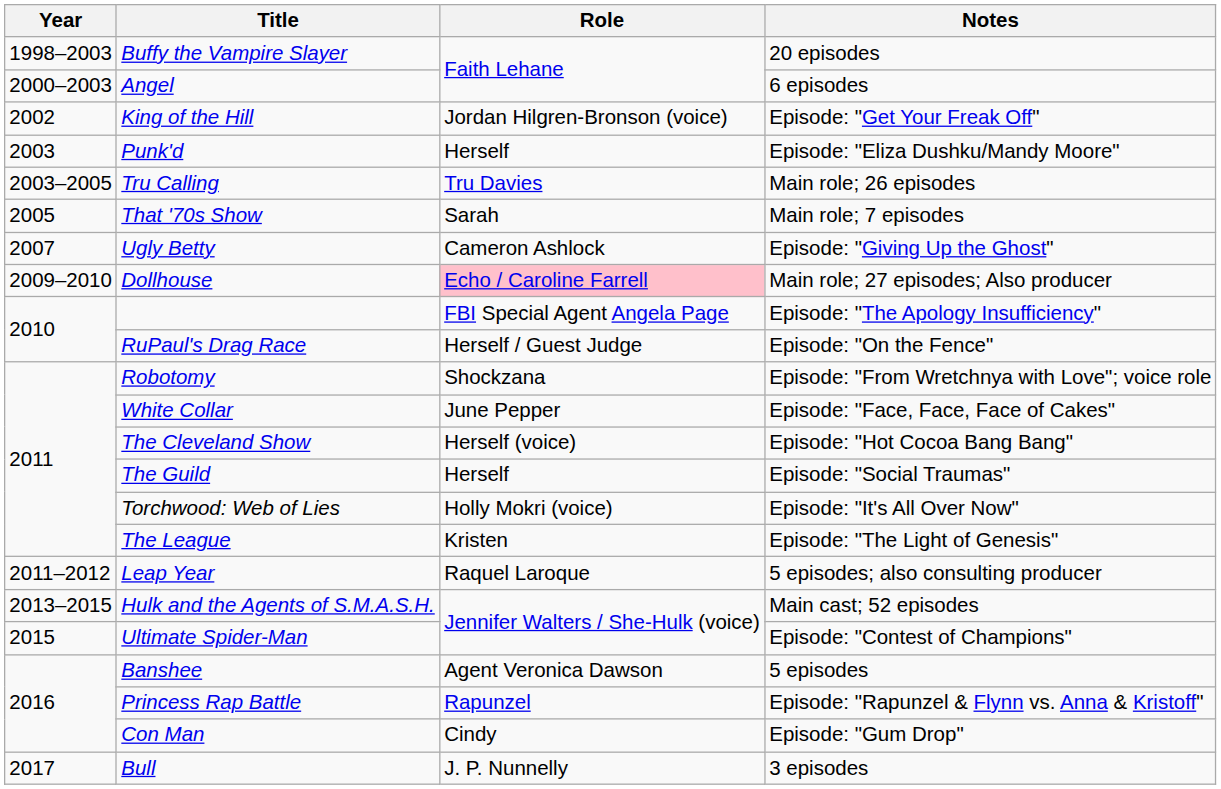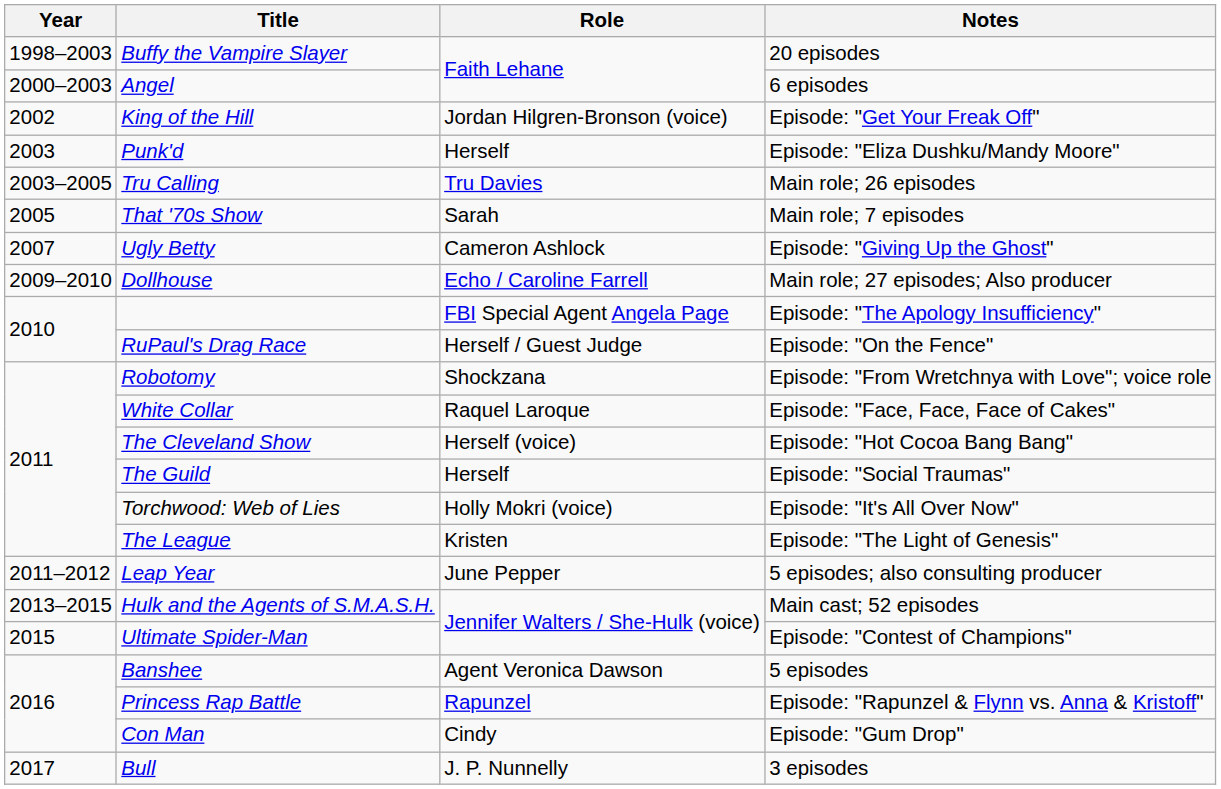 <table class="wikitable sortable">
 <tr>
 <th>Year</th>
 <th>Title</th>
 <th>Role</th>
 <th class="unsortable">Notes</th>
 </tr>
 <tr>
 <td>1998–2003</td>
 <td><em><a href='#'>Buffy the Vampire Slayer</a></em></td>
 <td rowspan=2><a href='#'>Faith Lehane</a></td>
 <td>20 episodes</td>
 </tr>
 <tr>
 <td>2000–2003</td>
 <td><em><a href='#'>Angel</a></em></td>
 <td>6 episodes</td>
 </tr>
 <tr>
 <td>2002</td>
 <td><em><a href='#'>King of the Hill</a></em></td>
 <td>Jordan Hilgren-Bronson (voice)</td>
 <td>Episode: "<a href='#'>Get Your Freak Off</a>"</td>
 </tr>
 <tr>
 <td>2003</td>
 <td><em><a href='#'>Punk'd</a></em></td>
 <td>Herself</td>
 <td>Episode: "Eliza Dushku/Mandy Moore"</td>
 </tr>
 <tr>
 <td>2003–2005</td>
 <td><em><a href='#'>Tru Calling</a></em></td>
 <td><a href='#'>Tru Davies</a></td>
 <td>Main role; 26 episodes</td>
 </tr>
 <tr>
 <td>2005</td>
 <td><em><a href='#'>That '70s Show</a></em></td>
 <td>Sarah</td>
 <td>Main role; 7 episodes</td>
 </tr>
 <tr>
 <td rowspan=1>2007</td>
 <td><em><a href='#'>Ugly Betty</a></em></td>
 <td>Cameron Ashlock</td>
 <td>Episode: "<a href='#'>Giving Up the Ghost</a>"</td>
 </tr>
 <tr>
 <td>2009–2010</td>
 <td><em><a href='#'>Dollhouse</a></em></td>
-<td style="background: pink;"><a href='#'>Echo / Caroline Farrell</a></td>
+<td><a href='#'>Echo / Caroline Farrell</a></td>
 <td>Main role; 27 episodes; Also producer</td>
 </tr>
 <tr>
 <td rowspan=2>2010</td>
 <td><em></em></td>
 <td><a href='#'>FBI</a> Special Agent <a href='#'>Angela Page</a></td>
 <td>Episode: "<a href='#'>The Apology Insufficiency</a>"</td>
 </tr>
 <tr>
 <td><em><a href='#'>RuPaul's Drag Race</a></em></td>
 <td>Herself / Guest Judge</td>
 <td>Episode: "On the Fence"</td>
 </tr>
 <tr>
 <td rowspan=6>2011</td>
 <td><em><a href='#'>Robotomy</a></em></td>
 <td>Shockzana</td>
 <td>Episode: "From Wretchnya with Love"; voice role</td>
 </tr>
 <tr>
 <td><em><a href='#'>White Collar</a></em></td>
-<td>June Pepper</td>
+<td>Raquel Laroque</td>
 <td>Episode: "Face, Face, Face of Cakes"</td>
 </tr>
 <tr>
 <td><em><a href='#'>The Cleveland Show</a></em></td>
 <td>Herself (voice)</td>
 <td>Episode: "Hot Cocoa Bang Bang"</td>
 </tr>
 <tr>
 <td><em><a href='#'>The Guild</a></em></td>
 <td>Herself</td>
 <td>Episode: "Social Traumas"</td>
 </tr>
 <tr>
 <td><em>Torchwood: Web of Lies</em></td>
 <td>Holly Mokri (voice)</td>
 <td>Episode: "It's All Over Now"</td>
 </tr>
 <tr>
 <td><em><a href='#'>The League</a></em></td>
 <td>Kristen</td>
 <td>Episode: "The Light of Genesis"</td>
 </tr>
 <tr>
 <td>2011–2012</td>
 <td><em><a href='#'>Leap Year</a></em></td>
-<td>Raquel Laroque</td>
+<td>June Pepper</td>
 <td>5 episodes; also consulting producer</td>
 </tr>
 <tr>
 <td>2013–2015</td>
 <td><em><a href='#'>Hulk and the Agents of S.M.A.S.H.</a></em></td>
 <td rowspan="2"><a href='#'>Jennifer Walters / She-Hulk</a> (voice)</td>
 <td>Main cast; 52 episodes</td>
 </tr>
 <tr>
 <td>2015</td>
 <td><em><a href='#'>Ultimate Spider-Man</a></em></td>
 <td>Episode: "Contest of Champions"</td>
 </tr>
 <tr>
 <td rowspan=3>2016</td>
 <td><em><a href='#'>Banshee</a></em></td>
 <td>Agent Veronica Dawson</td>
 <td>5 episodes</td>
 </tr>
 <tr>
 <td><em><a href='#'>Princess Rap Battle</a></em></td>
 <td><a href='#'>Rapunzel</a></td>
 <td>Episode: "Rapunzel & <a href='#'>Flynn</a> vs. <a href='#'>Anna</a> & <a href='#'>Kristoff</a>"</td>
 </tr>
 <tr>
 <td><em><a href='#'>Con Man</a></em></td>
 <td>Cindy</td>
 <td>Episode: "Gum Drop"</td>
 </tr>
 <tr>
 <td rowspan=1>2017</td>
 <td><em><a href='#'>Bull</a></em></td>
 <td>J. P. Nunnelly</td>
 <td>3 episodes</td>
 </tr>
 </table>
